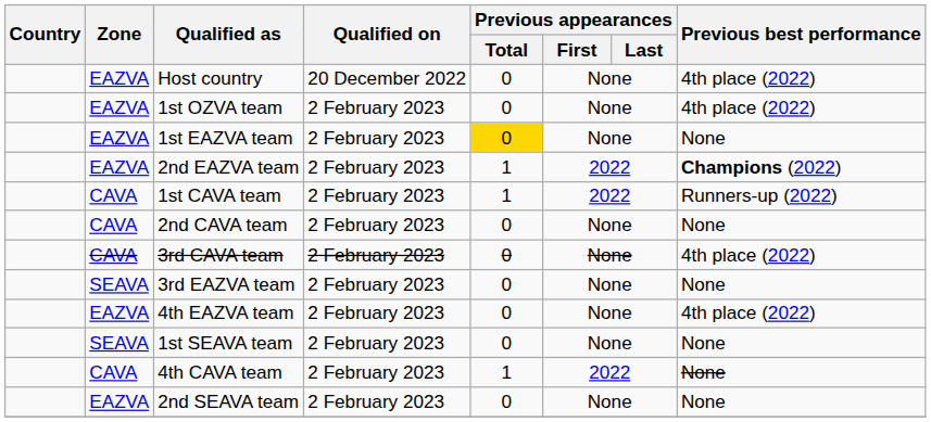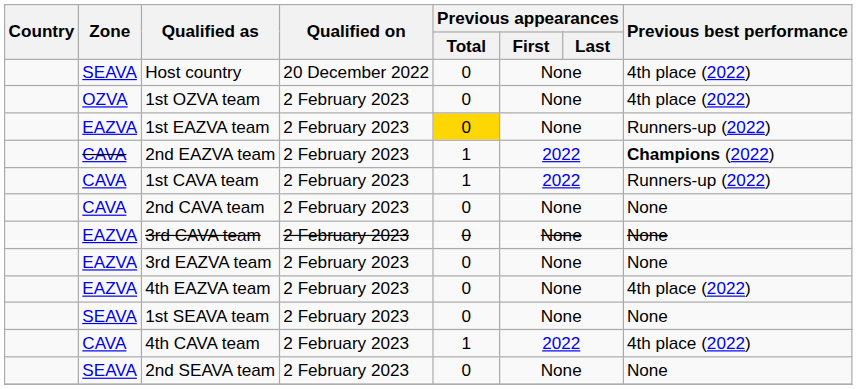 <table class="wikitable sortable" style="font-size:90%">
 <tr>
 <th rowspan=2>Country</th>
 <th rowspan=2>Zone</th>
 <th rowspan=2>Qualified as</th>
 <th rowspan=2>Qualified on</th>
 <th colspan=3>Previous appearances</th>
 <th rowspan=2>Previous best performance</th>
 </tr>
 <tr>
 <th>Total</th>
 <th>First</th>
 <th>Last</th>
 </tr>
 <tr>
 <td></td>
-<td><a href='#'>EAZVA</a></td>
+<td><a href='#'>SEAVA</a></td>
 <td>Host country</td>
 <td>20 December 2022</td>
 <td style="text-align:center">0</td>
 <td colspan=2 style="text-align:center">None</td>
 <td>4th place (<a href='#'>2022</a>)</td>
 </tr>
 <tr>
 <td></td>
-<td><a href='#'>EAZVA</a></td>
+<td><a href='#'>OZVA</a></td>
 <td>1st OZVA team</td>
 <td>2 February 2023</td>
 <td style="text-align:center">0</td>
 <td colspan=2 style="text-align:center">None</td>
 <td>4th place (<a href='#'>2022</a>)</td>
 </tr>
 <tr>
 <td></td>
 <td><a href='#'>EAZVA</a></td>
 <td>1st EAZVA team</td>
 <td>2 February 2023</td>
 <td style="background: gold; text-align:center">0</td>
 <td colspan=2 style="text-align:center">None</td>
-<td>None</td>
+<td>Runners-up (<a href='#'>2022</a>)</td>
 </tr>
 <tr>
 <td></td>
-<td><a href='#'>EAZVA</a></td>
+<td><s><a href='#'>CAVA</a></s></td>
 <td>2nd EAZVA team</td>
 <td>2 February 2023</td>
 <td style="text-align:center">1</td>
 <td colspan=2 style="text-align:center"><a href='#'>2022</a></td>
 <td><strong>Champions</strong> (<a href='#'>2022</a>)</td>
 </tr>
 <tr>
 <td></td>
 <td><a href='#'>CAVA</a></td>
 <td>1st CAVA team</td>
 <td>2 February 2023</td>
 <td style="text-align:center">1</td>
 <td colspan=2 style="text-align:center"><a href='#'>2022</a></td>
 <td>Runners-up (<a href='#'>2022</a>)</td>
 </tr>
 <tr>
 <td></td>
 <td><a href='#'>CAVA</a></td>
 <td>2nd CAVA team</td>
 <td>2 February 2023</td>
 <td style="text-align:center">0</td>
 <td colspan=2 style="text-align:center">None</td>
 <td>None</td>
 </tr>
 <tr>
 <td><s></s></td>
-<td><s><a href='#'>CAVA</a></s></td>
+<td><a href='#'>EAZVA</a></td>
 <td><s>3rd CAVA team</s></td>
 <td><s>2 February 2023</s></td>
 <td style="text-align:center"><s>0</s></td>
 <td colspan=2 style="text-align:center"><s>None</s></td>
-<td>4th place (<a href='#'>2022</a>)</td>
+<td><s>None</s></td>
 </tr>
 <tr>
 <td></td>
-<td><a href='#'>SEAVA</a></td>
+<td><a href='#'>EAZVA</a></td>
 <td>3rd EAZVA team</td>
 <td>2 February 2023</td>
 <td style="text-align:center">0</td>
 <td colspan=2 style="text-align:center">None</td>
 <td>None</td>
 </tr>
 <tr>
 <td></td>
 <td><a href='#'>EAZVA</a></td>
 <td>4th EAZVA team</td>
 <td>2 February 2023</td>
 <td style="text-align:center">0</td>
 <td colspan=2 style="text-align:center">None</td>
 <td>4th place (<a href='#'>2022</a>)</td>
 </tr>
 <tr>
 <td></td>
 <td><a href='#'>SEAVA</a></td>
 <td>1st SEAVA team</td>
 <td>2 February 2023</td>
 <td style="text-align:center">0</td>
 <td colspan=2 style="text-align:center">None</td>
 <td>None</td>
 </tr>
 <tr>
 <td></td>
 <td><a href='#'>CAVA</a></td>
 <td>4th CAVA team</td>
 <td>2 February 2023</td>
 <td style="text-align:center">1</td>
 <td colspan=2 style="text-align:center"><a href='#'>2022</a></td>
-<td><s>None</s></td>
+<td>4th place (<a href='#'>2022</a>)</td>
 </tr>
 <tr>
 <td></td>
-<td><a href='#'>EAZVA</a></td>
+<td><a href='#'>SEAVA</a></td>
 <td>2nd SEAVA team</td>
 <td>2 February 2023</td>
 <td style="text-align:center">0</td>
 <td colspan=2 style="text-align:center">None</td>
 <td>None</td>
 </tr>
 <tr>
 </tr>
 </table>
